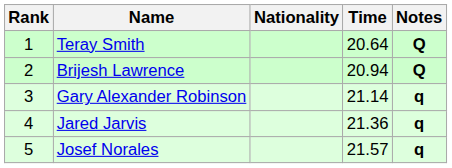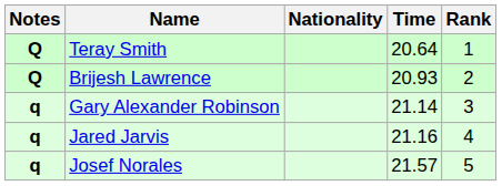 <table class="wikitable sortable" style="text-align:center">
 <tr>
-<th>Rank</th>
+<th>Notes</th>
 <th>Name</th>
 <th>Nationality</th>
 <th>Time</th>
-<th>Notes</th>
+<th>Rank</th>
 </tr>
 <tr bgcolor=ccffcc>
-<td align=center>1</td>
+<td><strong>Q</strong></td>
 <td align=left><a href='#'>Teray Smith</a></td>
 <td align=left></td>
 <td>20.64</td>
-<td><strong>Q</strong></td>
+<td align=center>1</td>
 </tr>
 <tr bgcolor=ccffcc>
-<td align=center>2</td>
+<td><strong>Q</strong></td>
 <td align=left><a href='#'>Brijesh Lawrence</a></td>
 <td align=left></td>
-<td>20.94</td>
-<td><strong>Q</strong></td>
+<td>20.93</td>
+<td align=center>2</td>
 </tr>
 <tr bgcolor=ddffdd>
-<td align=center>3</td>
+<td><strong>q</strong></td>
 <td align=left><a href='#'>Gary Alexander Robinson</a></td>
 <td align=left></td>
 <td>21.14</td>
-<td><strong>q</strong></td>
+<td align=center>3</td>
 </tr>
 <tr bgcolor=ddffdd>
-<td align=center>4</td>
+<td><strong>q</strong></td>
 <td align=left><a href='#'>Jared Jarvis</a></td>
 <td align=left></td>
-<td>21.36</td>
-<td><strong>q</strong></td>
+<td>21.16</td>
+<td align=center>4</td>
 </tr>
 <tr bgcolor=ddffdd>
-<td align=center>5</td>
+<td><strong>q</strong></td>
 <td align=left><a href='#'>Josef Norales</a></td>
 <td align=left></td>
 <td>21.57</td>
-<td><strong>q</strong></td>
+<td align=center>5</td>
 </tr>
 </table>
